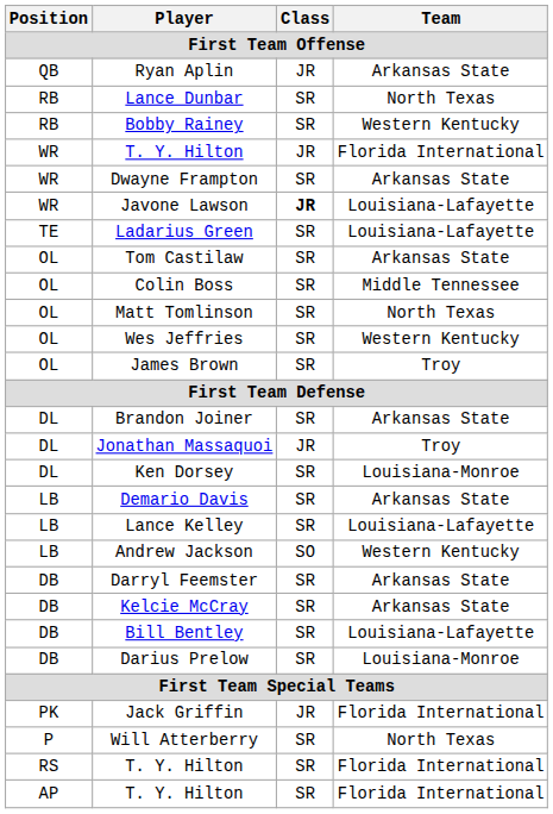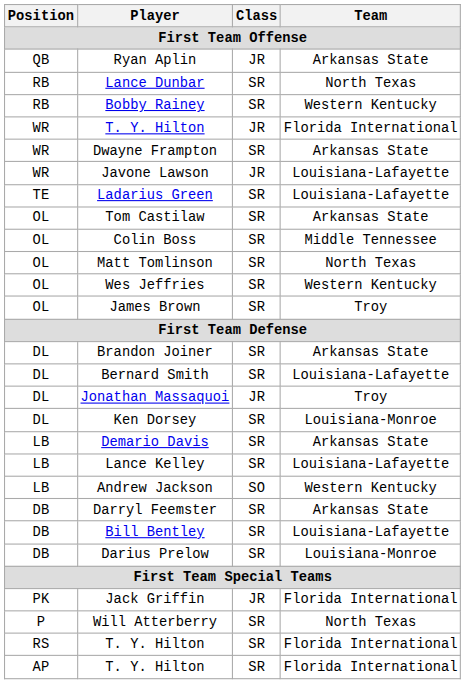 <table class="wikitable sortable">
 <tr>
 <th>Position</th>
 <th>Player</th>
 <th>Class</th>
 <th>Team</th>
 </tr>
 <tr>
 <td colspan="4" style="text-align:center; background:#ddd;"><strong>First Team Offense </strong></td>
 </tr>
 <tr style="text-align:center;">
 <td style="background:white">QB</td>
 <td style="background:white">Ryan Aplin</td>
 <td style="background:white">JR</td>
 <td style="background:white">Arkansas State</td>
 </tr>
 <tr style="text-align:center;">
 <td style="background:white">RB</td>
 <td style="background:white"><a href='#'>Lance Dunbar</a></td>
 <td style="background:white">SR</td>
 <td style="background:white">North Texas</td>
 </tr>
 <tr style="text-align:center;">
 <td style="background:white">RB</td>
 <td style="background:white"><a href='#'>Bobby Rainey</a></td>
 <td style="background:white">SR</td>
 <td style="background:white">Western Kentucky</td>
 </tr>
 <tr style="text-align:center;">
 <td style="background:white">WR</td>
 <td style="background:white"><a href='#'>T. Y. Hilton</a></td>
 <td style="background:white">JR</td>
 <td style="background:white">Florida International</td>
 </tr>
 <tr style="text-align:center;">
 <td style="background:white">WR</td>
 <td style="background:white">Dwayne Frampton</td>
 <td style="background:white">SR</td>
 <td style="background:white">Arkansas State</td>
 </tr>
 <tr style="text-align:center;">
 <td style="background:white">WR</td>
 <td style="background:white">Javone Lawson</td>
-<td style="background:white"><strong>JR</strong></td>
+<td style="background:white">JR</td>
 <td style="background:white">Louisiana-Lafayette</td>
 </tr>
 <tr style="text-align:center;">
 <td style="background:white">TE</td>
 <td style="background:white"><a href='#'>Ladarius Green</a></td>
 <td style="background:white">SR</td>
 <td style="background:white">Louisiana-Lafayette</td>
 </tr>
 <tr style="text-align:center;">
 <td style="background:white">OL</td>
 <td style="background:white">Tom Castilaw</td>
 <td style="background:white">SR</td>
 <td style="background:white">Arkansas State</td>
 </tr>
 <tr style="text-align:center;">
 <td style="background:white">OL</td>
 <td style="background:white">Colin Boss</td>
 <td style="background:white">SR</td>
 <td style="background:white">Middle Tennessee</td>
 </tr>
 <tr style="text-align:center;">
 <td style="background:white">OL</td>
 <td style="background:white">Matt Tomlinson</td>
 <td style="background:white">SR</td>
 <td style="background:white">North Texas</td>
 </tr>
 <tr style="text-align:center;">
 <td style="background:white">OL</td>
 <td style="background:white">Wes Jeffries</td>
 <td style="background:white">SR</td>
 <td style="background:white">Western Kentucky</td>
 </tr>
 <tr style="text-align:center;">
 <td style="background:white">OL</td>
 <td style="background:white">James Brown</td>
 <td style="background:white">SR</td>
 <td style="background:white">Troy</td>
 </tr>
 <tr>
 <td colspan="4" style="text-align:center; background:#ddd;"><strong>First Team Defense</strong></td>
 </tr>
 <tr style="text-align:center;">
 <td style="background:white">DL</td>
 <td style="background:white">Brandon Joiner</td>
 <td style="background:white">SR</td>
 <td style="background:white">Arkansas State</td>
 </tr>
 <tr style="text-align:center;">
 <td style="background:white">DL</td>
+<td style="background:white">Bernard Smith</td>
+<td style="background:white">SR</td>
+<td style="background:white">Louisiana-Lafayette</td>
+</tr>
+<tr style="text-align:center;">
+<td style="background:white">DL</td>
 <td style="background:white"><a href='#'>Jonathan Massaquoi</a></td>
 <td style="background:white">JR</td>
 <td style="background:white">Troy</td>
 </tr>
 <tr style="text-align:center;">
 <td style="background:white">DL</td>
 <td style="background:white">Ken Dorsey</td>
 <td style="background:white">SR</td>
 <td style="background:white">Louisiana-Monroe</td>
 </tr>
 <tr style="text-align:center;">
 <td style="background:white">LB</td>
 <td style="background:white"><a href='#'>Demario Davis</a></td>
 <td style="background:white">SR</td>
 <td style="background:white">Arkansas State</td>
 </tr>
 <tr style="text-align:center;">
 <td style="background:white">LB</td>
 <td style="background:white">Lance Kelley</td>
 <td style="background:white">SR</td>
 <td style="background:white">Louisiana-Lafayette</td>
 </tr>
 <tr style="text-align:center;">
 <td style="background:white">LB</td>
 <td style="background:white">Andrew Jackson</td>
 <td style="background:white">SO</td>
 <td style="background:white">Western Kentucky</td>
 </tr>
 <tr style="text-align:center;">
 <td style="background:white">DB</td>
 <td style="background:white">Darryl Feemster</td>
-<td style="background:white">SR</td>
-<td style="background:white">Arkansas State</td>
-</tr>
-<tr style="text-align:center;">
-<td style="background:white">DB</td>
-<td style="background:white"><a href='#'>Kelcie McCray</a></td>
 <td style="background:white">SR</td>
 <td style="background:white">Arkansas State</td>
 </tr>
 <tr style="text-align:center;">
 <td style="background:white">DB</td>
 <td style="background:white"><a href='#'>Bill Bentley</a></td>
 <td style="background:white">SR</td>
 <td style="background:white">Louisiana-Lafayette</td>
 </tr>
 <tr style="text-align:center;">
 <td style="background:white">DB</td>
 <td style="background:white">Darius Prelow</td>
 <td style="background:white">SR</td>
 <td style="background:white">Louisiana-Monroe</td>
 </tr>
 <tr>
 <td colspan="4" style="text-align:center; background:#ddd;"><strong>First Team Special Teams</strong></td>
 </tr>
 <tr style="text-align:center;">
 <td style="background:white">PK</td>
 <td style="background:white">Jack Griffin</td>
 <td style="background:white">JR</td>
 <td style="background:white">Florida International</td>
 </tr>
 <tr style="text-align:center;">
 <td style="background:white">P</td>
 <td style="background:white">Will Atterberry</td>
 <td style="background:white">SR</td>
 <td style="background:white">North Texas</td>
 </tr>
 <tr style="text-align:center;">
 <td style="background:white">RS</td>
 <td style="background:white">T. Y. Hilton</td>
 <td style="background:white">SR</td>
 <td style="background:white">Florida International</td>
 </tr>
 <tr style="text-align:center;">
 <td style="background:white">AP</td>
 <td style="background:white">T. Y. Hilton</td>
 <td style="background:white">SR</td>
 <td style="background:white">Florida International</td>
 </tr>
 </table>
